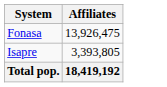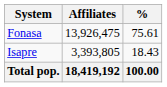 <table class="wikitable">
 <tr>
 <th>System</th>
 <th>Affiliates</th>
+<th>%</th>
 </tr>
 <tr>
 <td><a href='#'>Fonasa</a></td>
 <td style="text-align:right;">13,926,475</td>
+<td style="text-align:right;">75.61</td>
 </tr>
 <tr>
 <td><a href='#'>Isapre</a></td>
 <td style="text-align:right;">3,393,805</td>
+<td style="text-align:right;">18.43</td>
 </tr>
 <tr>
 <th>Total pop.</th>
 <th style="text-align:right;">18,419,192</th>
+<th style="text-align:right;">100.00</th>
 </tr>
 </table>
